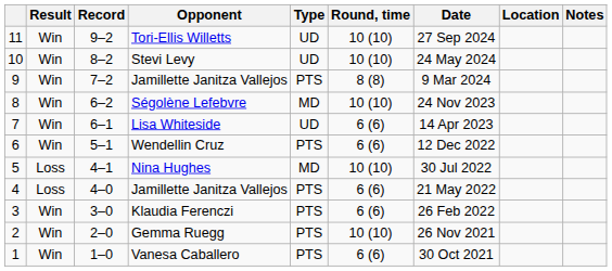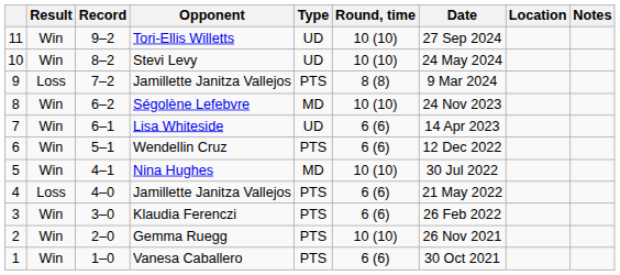 <table class="wikitable" style="text-align:center">
 <tr>
 <th></th>
 <th>Result</th>
 <th>Record</th>
 <th>Opponent</th>
 <th>Type</th>
 <th>Round, time</th>
 <th>Date</th>
 <th>Location</th>
 <th>Notes</th>
 </tr>
 <tr>
 <td>11</td>
 <td>Win</td>
 <td>9–2</td>
 <td align=left><a href='#'>Tori-Ellis Willetts</a></td>
 <td>UD</td>
 <td>10 (10)</td>
 <td>27 Sep 2024</td>
 <td align=left></td>
 <td align=left></td>
 </tr>
 <tr>
 <td>10</td>
 <td>Win</td>
 <td>8–2</td>
 <td align=left>Stevi Levy</td>
 <td>UD</td>
 <td>10 (10)</td>
 <td>24 May 2024</td>
 <td align=left></td>
 <td align=left></td>
 </tr>
 <tr>
 <td>9</td>
-<td>Win</td>
+<td>Loss</td>
 <td>7–2</td>
 <td align=left>Jamillette Janitza Vallejos</td>
 <td>PTS</td>
 <td>8 (8)</td>
 <td>9 Mar 2024</td>
 <td align=left></td>
 <td></td>
 </tr>
 <tr>
 <td>8</td>
 <td>Win</td>
 <td>6–2</td>
 <td align=left><a href='#'>Ségolène Lefebvre</a></td>
 <td>MD</td>
 <td>10 (10)</td>
 <td>24 Nov 2023</td>
 <td align=left></td>
 <td align=left></td>
 </tr>
 <tr>
 <td>7</td>
 <td>Win</td>
 <td>6–1</td>
 <td align=left><a href='#'>Lisa Whiteside</a></td>
 <td>UD</td>
 <td>6 (6)</td>
 <td>14 Apr 2023</td>
 <td align=left></td>
 <td align=left></td>
 </tr>
 <tr>
 <td>6</td>
 <td>Win</td>
 <td>5–1</td>
 <td align=left>Wendellin Cruz</td>
 <td>PTS</td>
 <td>6 (6)</td>
 <td>12 Dec 2022</td>
 <td align=left></td>
 <td></td>
 </tr>
 <tr>
 <td>5</td>
-<td>Loss</td>
+<td>Win</td>
 <td>4–1</td>
 <td align=left><a href='#'>Nina Hughes</a></td>
 <td>MD</td>
 <td>10 (10)</td>
 <td>30 Jul 2022</td>
 <td align=left></td>
 <td align=left></td>
 </tr>
 <tr>
 <td>4</td>
 <td>Loss</td>
 <td>4–0</td>
 <td align=left>Jamillette Janitza Vallejos</td>
 <td>PTS</td>
 <td>6 (6)</td>
 <td>21 May 2022</td>
 <td align=left></td>
 <td></td>
 </tr>
 <tr>
 <td>3</td>
 <td>Win</td>
 <td>3–0</td>
 <td align=left>Klaudia Ferenczi</td>
 <td>PTS</td>
 <td>6 (6)</td>
 <td>26 Feb 2022</td>
 <td align=left></td>
 <td></td>
 </tr>
 <tr>
 <td>2</td>
 <td>Win</td>
 <td>2–0</td>
 <td align=left>Gemma Ruegg</td>
 <td>PTS</td>
 <td>10 (10)</td>
 <td>26 Nov 2021</td>
 <td align=left></td>
 <td></td>
 </tr>
 <tr>
 <td>1</td>
 <td>Win</td>
 <td>1–0</td>
 <td align=left>Vanesa Caballero</td>
 <td>PTS</td>
 <td>6 (6)</td>
 <td>30 Oct 2021</td>
 <td align=left></td>
 <td></td>
 </tr>
 </table>
